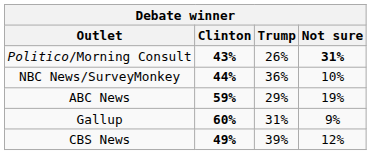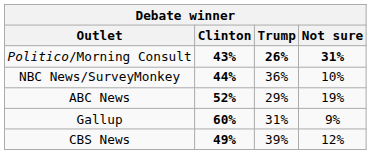 <table class="wikitable sortable floatright" style="text-align:center;">
 <tr>
 <th Winner; colspan = 4>Debate winner</th>
 </tr>
 <tr>
 <th>Outlet</th>
 <th>Clinton</th>
 <th>Trump</th>
 <th>Not sure</th>
 </tr>
 <tr>
 <td><em>Politico</em>/Morning Consult</td>
 <td><strong>43%</strong></td>
-<td>26%</td>
+<td><strong>26%</strong></td>
 <td><strong>31%</strong></td>
 </tr>
 <tr>
 <td>NBC News/SurveyMonkey</td>
 <td><strong>44%</strong></td>
 <td>36%</td>
 <td>10%</td>
 </tr>
 <tr>
 <td>ABC News</td>
-<td><strong>59%</strong></td>
+<td><strong>52%</strong></td>
 <td>29%</td>
 <td>19%</td>
 </tr>
 <tr>
 <td>Gallup</td>
 <td><strong>60%</strong></td>
 <td>31%</td>
 <td>9%</td>
 </tr>
 <tr>
 <td>CBS News</td>
 <td><strong>49%</strong></td>
 <td>39%</td>
 <td>12%</td>
 </tr>
 </table>
